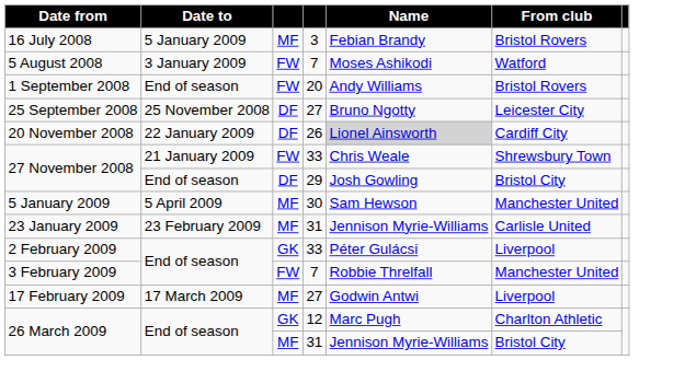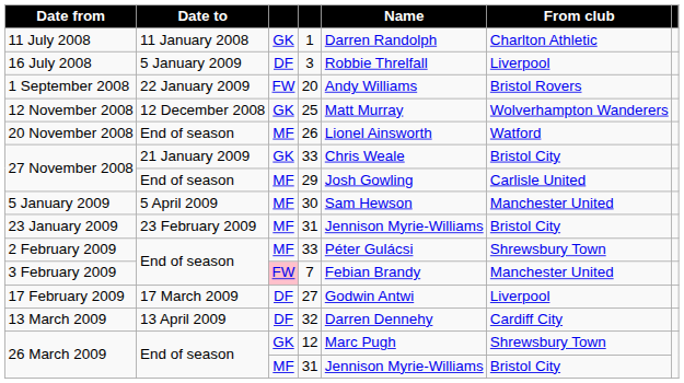 <table class="wikitable">
 <tr>
 <th style="background:#000; color:white;">Date from</th>
 <th style="background:#000; color:white;">Date to</th>
 <th style="background:#000; color:white;"></th>
 <th style="background:#000; color:white;"></th>
 <th style="background:#000; color:white;">Name</th>
 <th style="background:#000; color:white;">From club</th>
 <th style="background:#000; color:white;"></th>
 </tr>
 <tr>
-<td>16 July 2008</td>
-<td>5 January 2009</td>
-<td style="text-align:center;"><a href='#'>MF</a></td>
-<td style="text-align:center;">3</td>
-<td> <a href='#'>Febian Brandy</a></td>
-<td><a href='#'>Bristol Rovers</a></td>
+<td>11 July 2008</td>
+<td>11 January 2008</td>
+<td style="text-align:center;"><a href='#'>GK</a></td>
+<td style="text-align:center;">1</td>
+<td> <a href='#'>Darren Randolph</a></td>
+<td><a href='#'>Charlton Athletic</a></td>
 <td style="text-align:center;"></td>
 </tr>
 <tr>
-<td>5 August 2008</td>
-<td>3 January 2009</td>
-<td style="text-align:center;"><a href='#'>FW</a></td>
-<td style="text-align:center;">7</td>
-<td> <a href='#'>Moses Ashikodi</a></td>
-<td><a href='#'>Watford</a></td>
+<td>16 July 2008</td>
+<td>5 January 2009</td>
+<td style="text-align:center;"><a href='#'>DF</a></td>
+<td style="text-align:center;">3</td>
+<td> <a href='#'>Robbie Threlfall</a></td>
+<td><a href='#'>Liverpool</a></td>
 <td style="text-align:center;"></td>
 </tr>
 <tr>
 <td>1 September 2008</td>
-<td>End of season</td>
+<td>22 January 2009</td>
 <td style="text-align:center;"><a href='#'>FW</a></td>
 <td style="text-align:center;">20</td>
 <td> <a href='#'>Andy Williams</a></td>
 <td><a href='#'>Bristol Rovers</a></td>
 <td style="text-align:center;"></td>
 </tr>
 <tr>
-<td>25 September 2008</td>
-<td>25 November 2008</td>
-<td style="text-align:center;"><a href='#'>DF</a></td>
-<td style="text-align:center;">27</td>
-<td> <a href='#'>Bruno Ngotty</a></td>
-<td><a href='#'>Leicester City</a></td>
+<td>12 November 2008</td>
+<td>12 December 2008</td>
+<td style="text-align:center;"><a href='#'>GK</a></td>
+<td style="text-align:center;">25</td>
+<td> <a href='#'>Matt Murray</a></td>
+<td><a href='#'>Wolverhampton Wanderers</a></td>
 <td style="text-align:center;"></td>
 </tr>
 <tr>
 <td>20 November 2008</td>
-<td>22 January 2009</td>
-<td style="text-align:center;"><a href='#'>DF</a></td>
+<td>End of season</td>
+<td style="text-align:center;"><a href='#'>MF</a></td>
 <td style="text-align:center;">26</td>
-<td style="background: lightgrey;"> <a href='#'>Lionel Ainsworth</a></td>
-<td><a href='#'>Cardiff City</a></td>
+<td> <a href='#'>Lionel Ainsworth</a></td>
+<td><a href='#'>Watford</a></td>
 <td style="text-align:center;"></td>
 </tr>
 <tr>
 <td rowspan="2">27 November 2008</td>
 <td>21 January 2009</td>
-<td style="text-align:center;"><a href='#'>FW</a></td>
+<td style="text-align:center;"><a href='#'>GK</a></td>
 <td style="text-align:center;">33</td>
 <td> <a href='#'>Chris Weale</a></td>
-<td><a href='#'>Shrewsbury Town</a></td>
+<td><a href='#'>Bristol City</a></td>
 <td style="text-align:center;"></td>
 </tr>
 <tr>
 <td>End of season</td>
-<td style="text-align:center;"><a href='#'>DF</a></td>
+<td style="text-align:center;"><a href='#'>MF</a></td>
 <td style="text-align:center;">29</td>
 <td> <a href='#'>Josh Gowling</a></td>
-<td><a href='#'>Bristol City</a></td>
+<td><a href='#'>Carlisle United</a></td>
 <td style="text-align:center;"></td>
 </tr>
 <tr>
 <td>5 January 2009</td>
 <td>5 April 2009</td>
 <td style="text-align:center;"><a href='#'>MF</a></td>
 <td style="text-align:center;">30</td>
 <td> <a href='#'>Sam Hewson</a></td>
 <td><a href='#'>Manchester United</a></td>
 <td style="text-align:center;"></td>
 </tr>
 <tr>
 <td>23 January 2009</td>
 <td>23 February 2009</td>
 <td style="text-align:center;"><a href='#'>MF</a></td>
 <td style="text-align:center;">31</td>
 <td> <a href='#'>Jennison Myrie-Williams</a></td>
-<td><a href='#'>Carlisle United</a></td>
+<td><a href='#'>Bristol City</a></td>
 <td style="text-align:center;"></td>
 </tr>
 <tr>
 <td>2 February 2009</td>
 <td rowspan="2">End of season</td>
-<td style="text-align:center;"><a href='#'>GK</a></td>
+<td style="text-align:center;"><a href='#'>MF</a></td>
 <td style="text-align:center;">33</td>
 <td> <a href='#'>Péter Gulácsi</a></td>
-<td><a href='#'>Liverpool</a></td>
+<td><a href='#'>Shrewsbury Town</a></td>
 <td style="text-align:center;"></td>
 </tr>
 <tr>
 <td>3 February 2009</td>
-<td style="text-align:center;"><a href='#'>FW</a></td>
+<td style="background: pink; text-align:center;"><a href='#'>FW</a></td>
 <td style="text-align:center;">7</td>
-<td> <a href='#'>Robbie Threlfall</a></td>
+<td> <a href='#'>Febian Brandy</a></td>
 <td><a href='#'>Manchester United</a></td>
 <td style="text-align:center;"></td>
 </tr>
 <tr>
 <td>17 February 2009</td>
 <td>17 March 2009</td>
-<td style="text-align:center;"><a href='#'>MF</a></td>
+<td style="text-align:center;"><a href='#'>DF</a></td>
 <td style="text-align:center;">27</td>
 <td> <a href='#'>Godwin Antwi</a></td>
 <td><a href='#'>Liverpool</a></td>
+<td style="text-align:center;"></td>
+</tr>
+<tr>
+<td>13 March 2009</td>
+<td>13 April 2009</td>
+<td style="text-align:center;"><a href='#'>DF</a></td>
+<td style="text-align:center;">32</td>
+<td> <a href='#'>Darren Dennehy</a></td>
+<td><a href='#'>Cardiff City</a></td>
 <td style="text-align:center;"></td>
 </tr>
 <tr>
 <td rowspan="2">26 March 2009</td>
 <td rowspan="2">End of season</td>
 <td style="text-align:center;"><a href='#'>GK</a></td>
 <td style="text-align:center;">12</td>
 <td> <a href='#'>Marc Pugh</a></td>
-<td><a href='#'>Charlton Athletic</a></td>
+<td><a href='#'>Shrewsbury Town</a></td>
 <td rowspan="2" style="text-align:center;"></td>
 </tr>
 <tr>
 <td style="text-align:center;"><a href='#'>MF</a></td>
 <td style="text-align:center;">31</td>
 <td> <a href='#'>Jennison Myrie-Williams</a></td>
 <td><a href='#'>Bristol City</a></td>
 </tr>
 </table>
